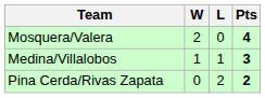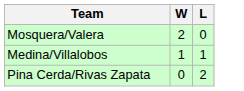 <table class="wikitable" style="text-align:center;">
 <tr>
 <th width=200>Team</th>
 <th width=20>W</th>
 <th width=20>L</th>
-<th width=20>Pts</th>
 </tr>
 <tr bgcolor="#ccffcc">
 <td align="left"> Mosquera/Valera</td>
 <td>2</td>
 <td>0</td>
-<td><strong>4</strong></td>
 </tr>
 <tr bgcolor="#ccffcc">
 <td align="left"> Medina/Villalobos</td>
 <td>1</td>
 <td>1</td>
-<td><strong>3</strong></td>
 </tr>
 <tr bgcolor="#ccffcc">
 <td align="left"> Pina Cerda/Rivas Zapata</td>
 <td>0</td>
 <td>2</td>
-<td><strong>2</strong></td>
 </tr>
 </table>
